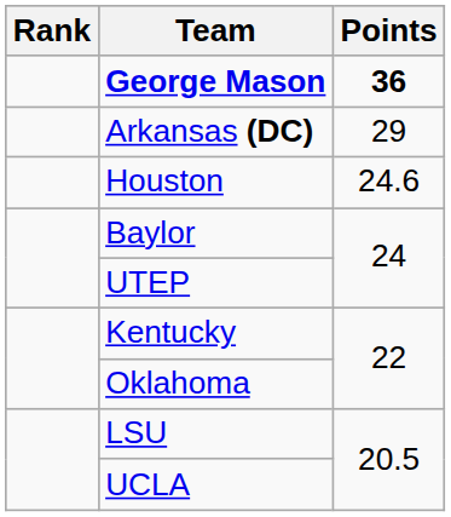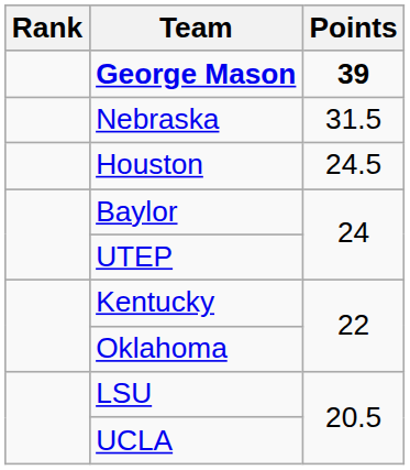 <table class="wikitable sortable" style="text-align:center">
 <tr>
 <th>Rank</th>
 <th>Team</th>
 <th>Points</th>
 </tr>
 <tr>
 <td></td>
 <td align="left"><strong><a href='#'>George Mason</a></strong></td>
-<td><strong>36</strong></td>
+<td><strong>39</strong></td>
 </tr>
 <tr>
 <td></td>
-<td align="left"><a href='#'>Arkansas</a> <strong>(DC)</strong></td>
-<td>29</td>
+<td align="left"><a href='#'>Nebraska</a></td>
+<td>31.5</td>
 </tr>
 <tr>
 <td></td>
 <td align="left"><a href='#'>Houston</a></td>
-<td>24.6</td>
+<td>24.5</td>
 </tr>
 <tr>
 <td rowspan=2></td>
 <td align="left"><a href='#'>Baylor</a></td>
 <td rowspan=2>24</td>
 </tr>
 <tr>
 <td align="left"><a href='#'>UTEP</a></td>
 </tr>
 <tr>
 <td rowspan=2></td>
 <td align="left"><a href='#'>Kentucky</a></td>
 <td rowspan=2>22</td>
 </tr>
 <tr>
 <td align="left"><a href='#'>Oklahoma</a></td>
 </tr>
 <tr>
 <td rowspan=2></td>
 <td align="left"><a href='#'>LSU</a></td>
 <td rowspan=2>20.5</td>
 </tr>
 <tr>
 <td align="left"><a href='#'>UCLA</a></td>
 </tr>
 </table>
